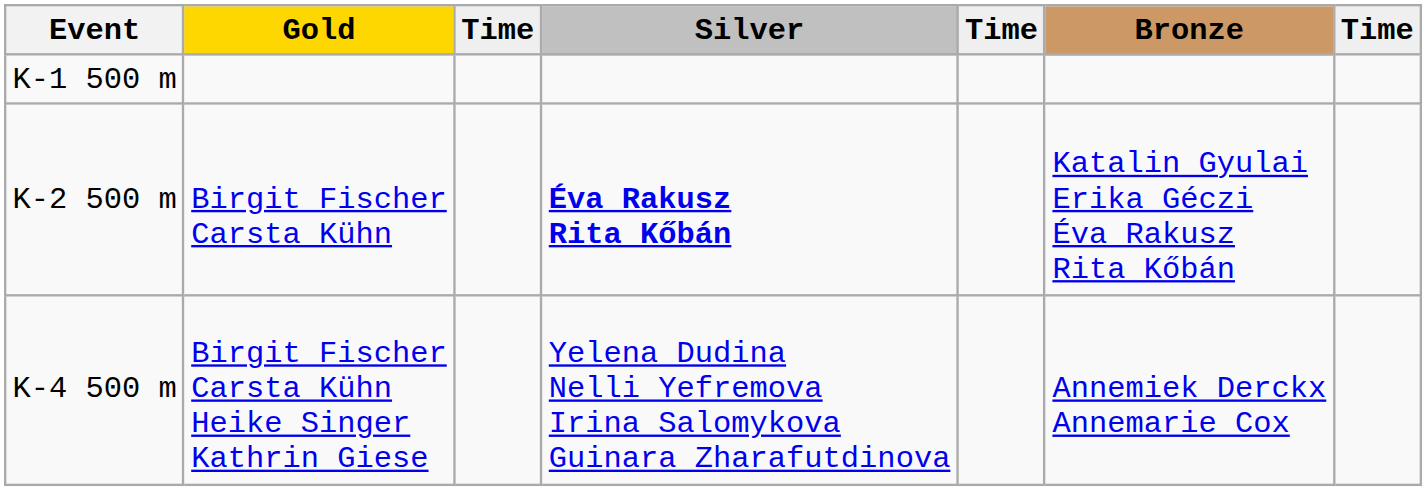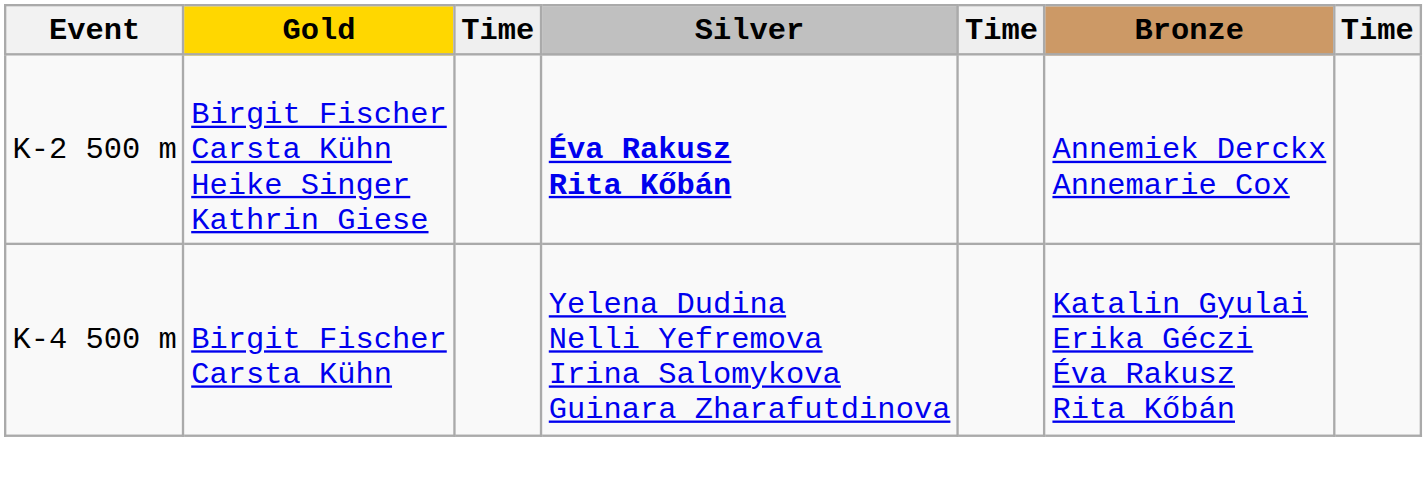 <table class="wikitable">
 <tr>
 <th>Event</th>
 <td align=center bgcolor="gold"><strong>Gold</strong></td>
 <td align=center bgcolor="EFEFEF"><strong>Time</strong></td>
 <td align=center bgcolor="silver"><strong>Silver</strong></td>
 <td align=center bgcolor="EFEFEF"><strong>Time</strong></td>
 <td align=center bgcolor="CC9966"><strong>Bronze</strong></td>
 <td align=center bgcolor="EFEFEF"><strong>Time</strong></td>
 </tr>
 <tr>
-<td>K-1 500 m</td>
+<td>K-2 500 m</td>
+<td><br><a href='#'>Birgit Fischer</a><br><a href='#'>Carsta Kühn</a><br><a href='#'>Heike Singer</a><br><a href='#'>Kathrin Giese</a></td>
 <td></td>
+<td><strong><br><a href='#'>Éva Rakusz</a><br><a href='#'>Rita Kőbán</a></strong></td>
 <td></td>
-<td></td>
-<td></td>
-<td></td>
+<td><br><a href='#'>Annemiek Derckx</a><br><a href='#'>Annemarie Cox</a></td>
 <td></td>
 </tr>
 <tr>
-<td>K-2 500 m</td>
+<td>K-4 500 m</td>
 <td><br><a href='#'>Birgit Fischer</a><br><a href='#'>Carsta Kühn</a></td>
 <td></td>
-<td><strong><br><a href='#'>Éva Rakusz</a><br><a href='#'>Rita Kőbán</a></strong></td>
+<td><br><a href='#'>Yelena Dudina</a><br><a href='#'>Nelli Yefremova</a><br><a href='#'>Irina Salomykova</a><br><a href='#'>Guinara Zharafutdinova</a></td>
 <td></td>
 <td><br><a href='#'>Katalin Gyulai</a><br><a href='#'>Erika Géczi</a><br><a href='#'>Éva Rakusz</a><br><a href='#'>Rita Kőbán</a></td>
 <td></td>
 </tr>
-<tr>
-<td>K-4 500 m</td>
-<td><br><a href='#'>Birgit Fischer</a><br><a href='#'>Carsta Kühn</a><br><a href='#'>Heike Singer</a><br><a href='#'>Kathrin Giese</a></td>
-<td></td>
-<td><br><a href='#'>Yelena Dudina</a><br><a href='#'>Nelli Yefremova</a><br><a href='#'>Irina Salomykova</a><br><a href='#'>Guinara Zharafutdinova</a></td>
-<td></td>
-<td><br><a href='#'>Annemiek Derckx</a><br><a href='#'>Annemarie Cox</a></td>
-<td></td>
-</tr>
 </table>
